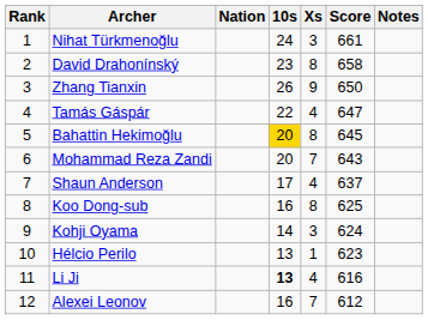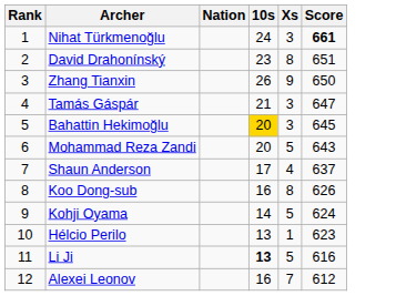 <table class="wikitable sortable" style="text-align:center">
 <tr>
 <th>Rank</th>
 <th>Archer</th>
 <th>Nation</th>
 <th>10s</th>
 <th>Xs</th>
 <th>Score</th>
-<th>Notes</th>
 </tr>
 <tr>
 <td>1</td>
 <td align=left><a href='#'>Nihat Türkmenoğlu</a></td>
 <td align=left></td>
 <td>24</td>
 <td>3</td>
-<td>661</td>
-<td></td>
+<td><strong>661</strong></td>
 </tr>
 <tr>
 <td>2</td>
 <td align=left><a href='#'>David Drahonínský</a></td>
 <td align=left></td>
 <td>23</td>
 <td>8</td>
-<td>658</td>
-<td></td>
+<td>651</td>
 </tr>
 <tr>
 <td>3</td>
 <td align=left><a href='#'>Zhang Tianxin</a></td>
 <td align=left></td>
 <td>26</td>
 <td>9</td>
 <td>650</td>
-<td></td>
 </tr>
 <tr>
 <td>4</td>
 <td align=left><a href='#'>Tamás Gáspár</a></td>
 <td align=left></td>
-<td>22</td>
-<td>4</td>
+<td>21</td>
+<td>3</td>
 <td>647</td>
-<td></td>
 </tr>
 <tr>
 <td>5</td>
 <td align=left><a href='#'>Bahattin Hekimoğlu</a></td>
 <td align=left></td>
 <td style="background: gold;">20</td>
-<td>8</td>
+<td>3</td>
 <td>645</td>
-<td></td>
 </tr>
 <tr>
 <td>6</td>
 <td align=left><a href='#'>Mohammad Reza Zandi</a></td>
 <td align=left></td>
 <td>20</td>
-<td>7</td>
+<td>5</td>
 <td>643</td>
-<td></td>
 </tr>
 <tr>
 <td>7</td>
 <td align=left><a href='#'>Shaun Anderson</a></td>
 <td align=left></td>
 <td>17</td>
 <td>4</td>
 <td>637</td>
-<td></td>
 </tr>
 <tr>
 <td>8</td>
 <td align=left><a href='#'>Koo Dong-sub</a></td>
 <td align=left></td>
 <td>16</td>
 <td>8</td>
-<td>625</td>
-<td></td>
+<td>626</td>
 </tr>
 <tr>
 <td>9</td>
 <td align=left><a href='#'>Kohji Oyama</a></td>
 <td align=left></td>
 <td>14</td>
-<td>3</td>
+<td>5</td>
 <td>624</td>
-<td></td>
 </tr>
 <tr>
 <td>10</td>
 <td align=left><a href='#'>Hélcio Perilo</a></td>
 <td align=left></td>
 <td>13</td>
 <td>1</td>
 <td>623</td>
-<td></td>
 </tr>
 <tr>
 <td>11</td>
 <td align=left><a href='#'>Li Ji</a></td>
 <td align=left></td>
 <td><strong>13</strong></td>
-<td>4</td>
+<td>5</td>
 <td>616</td>
-<td></td>
 </tr>
 <tr>
 <td>12</td>
 <td align=left><a href='#'>Alexei Leonov</a></td>
 <td align=left></td>
 <td>16</td>
 <td>7</td>
 <td>612</td>
-<td></td>
 </tr>
 </table>
